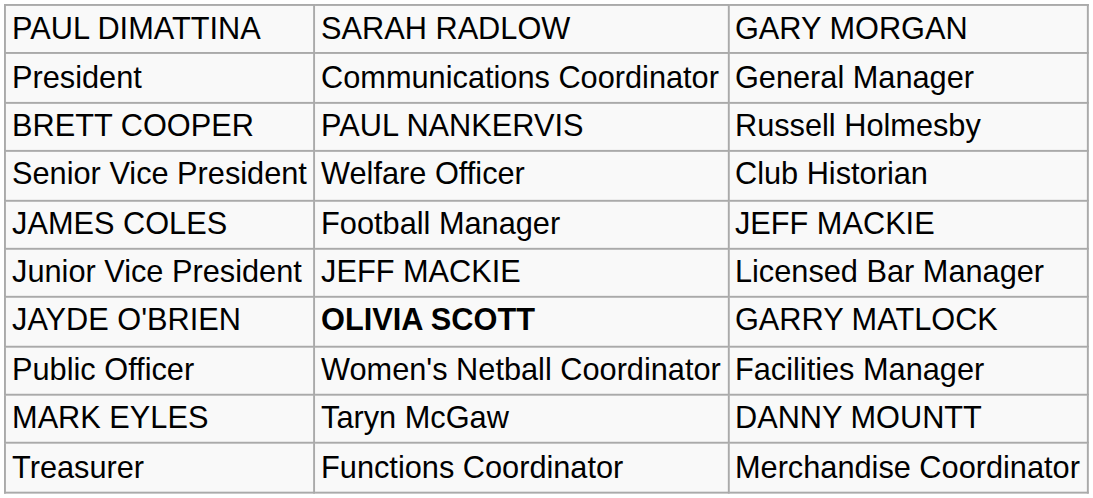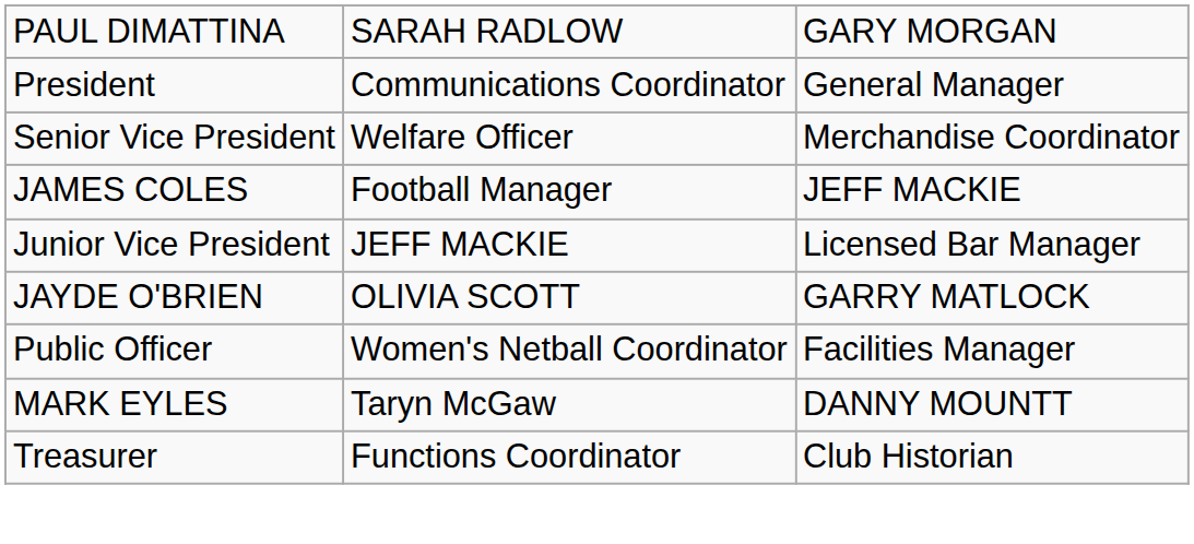 <table class="wikitable">
 <tr>
 <td>PAUL  DIMATTINA</td>
 <td>SARAH RADLOW</td>
 <td>GARY MORGAN</td>
 </tr>
 <tr>
 <td>President</td>
 <td>Communications Coordinator</td>
 <td>General Manager</td>
 </tr>
 <tr>
-<td>BRETT COOPER</td>
-<td>PAUL NANKERVIS</td>
-<td>Russell Holmesby</td>
-</tr>
-<tr>
 <td>Senior Vice President</td>
 <td>Welfare Officer</td>
-<td>Club Historian</td>
+<td>Merchandise Coordinator</td>
 </tr>
 <tr>
 <td>JAMES COLES</td>
 <td>Football Manager</td>
 <td>JEFF MACKIE</td>
 </tr>
 <tr>
 <td>Junior Vice President</td>
 <td>JEFF MACKIE</td>
 <td>Licensed Bar Manager</td>
 </tr>
 <tr>
 <td>JAYDE O'BRIEN</td>
-<td><strong>OLIVIA SCOTT</strong></td>
+<td>OLIVIA SCOTT</td>
 <td>GARRY MATLOCK</td>
 </tr>
 <tr>
 <td>Public Officer</td>
 <td>Women's Netball Coordinator</td>
 <td>Facilities Manager</td>
 </tr>
 <tr>
 <td>MARK EYLES</td>
 <td>Taryn McGaw</td>
 <td>DANNY MOUNTT</td>
 </tr>
 <tr>
 <td>Treasurer</td>
 <td>Functions Coordinator</td>
-<td>Merchandise Coordinator</td>
+<td>Club Historian</td>
 </tr>
 </table>
